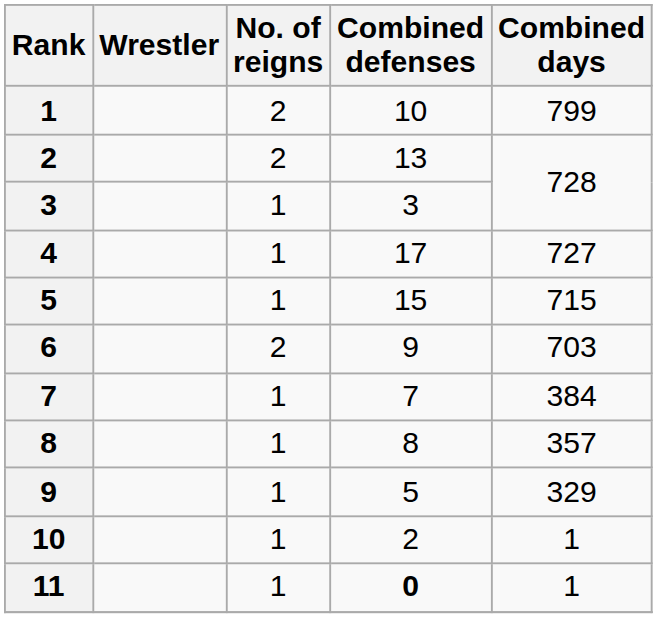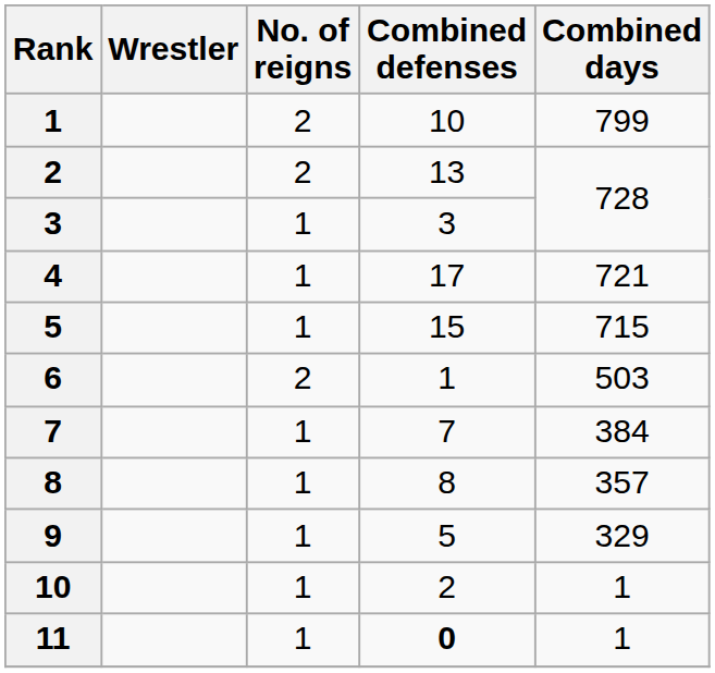 <table class="wikitable sortable" style="text-align: center">
 <tr>
 <th>Rank</th>
 <th>Wrestler</th>
 <th>No. of<br>reigns</th>
 <th>Combined<br>defenses</th>
 <th>Combined<br>days</th>
 </tr>
 <tr>
 <th>1</th>
 <td></td>
 <td>2</td>
 <td>10</td>
 <td>799</td>
 </tr>
 <tr>
 <th>2</th>
 <td></td>
 <td>2</td>
 <td>13</td>
 <td rowspan=2>728</td>
 </tr>
 <tr>
 <th>3</th>
 <td></td>
 <td>1</td>
 <td>3</td>
 </tr>
 <tr>
 <th>4</th>
 <td></td>
 <td>1</td>
 <td>17</td>
-<td>727</td>
+<td>721</td>
 </tr>
 <tr>
 <th>5</th>
 <td></td>
 <td>1</td>
 <td>15</td>
 <td>715</td>
 </tr>
 <tr>
 <th>6</th>
 <td></td>
 <td>2</td>
-<td>9</td>
-<td>703</td>
+<td>1</td>
+<td>503</td>
 </tr>
 <tr>
 <th>7</th>
 <td></td>
 <td>1</td>
 <td>7</td>
 <td>384</td>
 </tr>
 <tr>
 <th>8</th>
 <td></td>
 <td>1</td>
 <td>8</td>
 <td>357</td>
 </tr>
 <tr>
 <th>9</th>
 <td></td>
 <td>1</td>
 <td>5</td>
 <td>329</td>
 </tr>
 <tr>
 <th>10</th>
 <td></td>
 <td>1</td>
 <td>2</td>
 <td>1</td>
 </tr>
 <tr>
 <th>11</th>
 <td></td>
 <td>1</td>
 <td><strong>0</strong></td>
 <td>1</td>
 </tr>
 <tr>
 </tr>
 </table>
